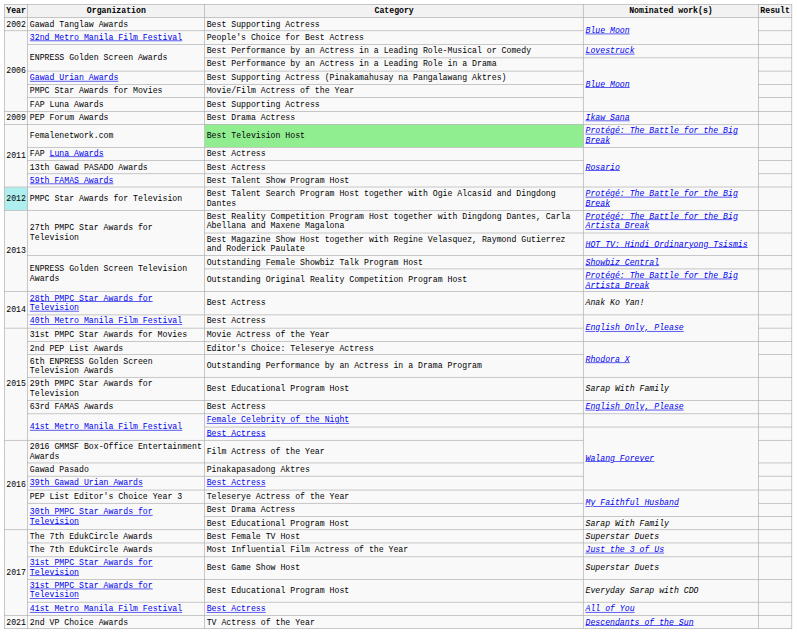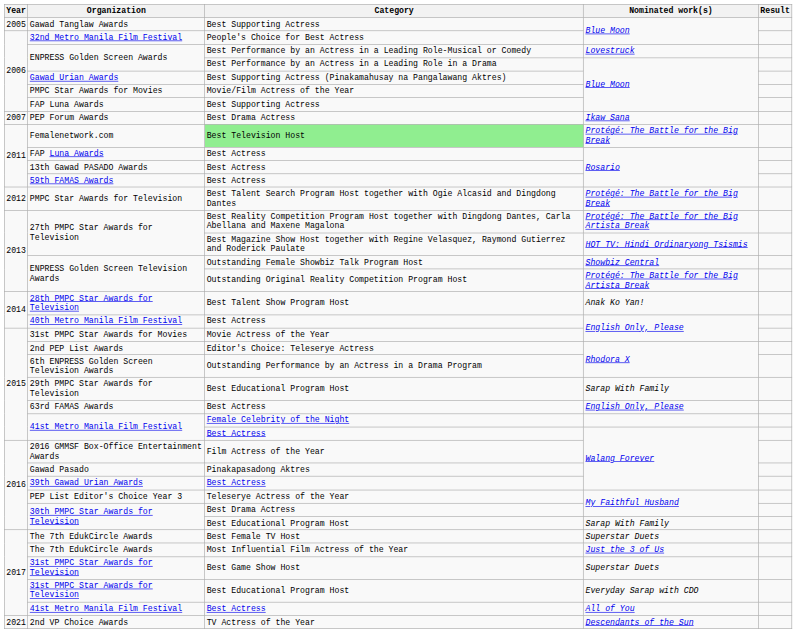 <table class="wikitable">
 <tr>
 <th>Year</th>
 <th>Organization</th>
 <th>Category</th>
 <th>Nominated work(s)</th>
 <th>Result</th>
 </tr>
 <tr>
-<td>2002</td>
+<td>2005</td>
 <td>Gawad Tanglaw Awards</td>
 <td>Best Supporting Actress</td>
 <td rowspan="2"><em><a href='#'>Blue Moon</a></em></td>
 <td></td>
 </tr>
 <tr>
 <td rowspan="6">2006</td>
 <td><a href='#'>32nd Metro Manila Film Festival</a></td>
 <td>People's Choice for Best Actress</td>
 <td></td>
 </tr>
 <tr>
 <td rowspan="2">ENPRESS Golden Screen Awards</td>
 <td>Best Performance by an Actress in a Leading Role-Musical or Comedy</td>
 <td><em><a href='#'>Lovestruck</a></em></td>
 <td></td>
 </tr>
 <tr>
 <td>Best Performance by an Actress in a Leading Role in a Drama</td>
 <td rowspan="4"><em><a href='#'>Blue Moon</a></em></td>
 <td></td>
 </tr>
 <tr>
 <td><a href='#'>Gawad Urian Awards</a></td>
 <td>Best Supporting Actress (Pinakamahusay na Pangalawang Aktres)</td>
 <td></td>
 </tr>
 <tr>
 <td>PMPC Star Awards for Movies</td>
 <td>Movie/Film Actress of the Year</td>
 <td></td>
 </tr>
 <tr>
 <td>FAP Luna Awards</td>
 <td>Best Supporting Actress</td>
 <td></td>
 </tr>
 <tr>
-<td>2009</td>
+<td>2007</td>
 <td>PEP Forum Awards</td>
 <td>Best Drama Actress</td>
 <td><em><a href='#'>Ikaw Sana</a></em></td>
 <td></td>
 </tr>
 <tr>
 <td rowspan="4">2011</td>
 <td>Femalenetwork.com</td>
 <td style="background: lightgreen;">Best Television Host</td>
 <td><em><a href='#'>Protégé: The Battle for the Big Break</a></em></td>
 <td></td>
 </tr>
 <tr>
 <td>FAP <a href='#'>Luna Awards</a></td>
 <td>Best Actress</td>
 <td rowspan="3"><em><a href='#'>Rosario</a></em></td>
 <td></td>
 </tr>
 <tr>
 <td>13th Gawad PASADO Awards</td>
 <td>Best Actress</td>
 <td></td>
 </tr>
 <tr>
 <td><a href='#'>59th FAMAS Awards</a></td>
-<td>Best Talent Show Program Host</td>
+<td>Best Actress</td>
 <td></td>
 </tr>
 <tr>
-<td style="background: paleturquoise;">2012</td>
+<td>2012</td>
 <td>PMPC Star Awards for Television</td>
 <td>Best Talent Search Program Host together with Ogie Alcasid and Dingdong Dantes</td>
 <td><em><a href='#'>Protégé: The Battle for the Big Break</a></em></td>
 <td></td>
 </tr>
 <tr>
 <td rowspan=4>2013</td>
 <td rowspan=2>27th PMPC Star Awards for Television</td>
 <td>Best Reality Competition Program Host together with Dingdong Dantes, Carla Abellana and Maxene Magalona</td>
 <td><em><a href='#'>Protégé: The Battle for the Big Artista Break</a></em></td>
 <td></td>
 </tr>
 <tr>
 <td>Best Magazine Show Host together with Regine Velasquez, Raymond Gutierrez and Roderick Paulate</td>
 <td><a href='#'><em>HOT TV: Hindi Ordinaryong Tsismis</em></a></td>
 <td></td>
 </tr>
 <tr>
 <td rowspan=2>ENPRESS Golden Screen Television Awards</td>
 <td>Outstanding Female Showbiz Talk Program Host</td>
 <td><em><a href='#'>Showbiz Central</a></em></td>
 <td></td>
 </tr>
 <tr>
 <td>Outstanding Original Reality Competition Program Host</td>
 <td><em><a href='#'>Protégé: The Battle for the Big Artista Break</a></em></td>
 <td></td>
 </tr>
 <tr>
 <td rowspan=2>2014</td>
 <td><a href='#'>28th PMPC Star Awards for Television</a></td>
-<td>Best Actress</td>
+<td>Best Talent Show Program Host</td>
 <td><em>Anak Ko Yan!</em></td>
 <td></td>
 </tr>
 <tr>
 <td><a href='#'>40th Metro Manila Film Festival</a></td>
 <td>Best Actress</td>
 <td rowspan="2"><em><a href='#'>English Only, Please</a></em></td>
 <td></td>
 </tr>
 <tr>
 <td rowspan=7>2015</td>
 <td>31st PMPC Star Awards for Movies</td>
 <td>Movie Actress of the Year</td>
 <td></td>
 </tr>
 <tr>
 <td>2nd PEP List Awards</td>
 <td>Editor's Choice: Teleserye Actress</td>
 <td rowspan="2"><em><a href='#'>Rhodora X</a></em></td>
 <td></td>
 </tr>
 <tr>
 <td>6th ENPRESS Golden Screen Television Awards</td>
 <td>Outstanding Performance by an Actress in a Drama Program</td>
 <td></td>
 </tr>
 <tr>
 <td>29th PMPC Star Awards for Television</td>
 <td>Best Educational Program Host</td>
 <td><em>Sarap With Family</em></td>
 <td></td>
 </tr>
 <tr>
 <td>63rd FAMAS Awards</td>
 <td>Best Actress</td>
 <td><em><a href='#'>English Only, Please</a></em></td>
 <td></td>
 </tr>
 <tr>
 <td rowspan=2><a href='#'>41st Metro Manila Film Festival</a></td>
 <td><a href='#'>Female Celebrity of the Night</a></td>
 <td></td>
 <td></td>
 </tr>
 <tr>
 <td><a href='#'>Best Actress</a></td>
 <td rowspan="4"><em><a href='#'>Walang Forever</a></em></td>
 <td></td>
 </tr>
 <tr>
 <td rowspan=6>2016</td>
 <td>2016 GMMSF Box-Office Entertainment Awards</td>
 <td>Film Actress of the Year</td>
 <td></td>
 </tr>
 <tr>
 <td>Gawad Pasado</td>
 <td>Pinakapasadong Aktres</td>
 <td></td>
 </tr>
 <tr>
 <td><a href='#'>39th Gawad Urian Awards</a></td>
 <td><a href='#'>Best Actress</a></td>
 <td></td>
 </tr>
 <tr>
 <td>PEP List Editor's Choice Year 3</td>
 <td>Teleserye Actress of the Year</td>
 <td rowspan="2"><em><a href='#'>My Faithful Husband</a></em></td>
 <td></td>
 </tr>
 <tr>
 <td rowspan="2"><a href='#'>30th PMPC Star Awards for Television</a></td>
 <td>Best Drama Actress</td>
 <td></td>
 </tr>
 <tr>
 <td>Best Educational Program Host</td>
 <td><em>Sarap With Family</em></td>
 <td></td>
 </tr>
 <tr>
 <td rowspan=5>2017</td>
 <td>The 7th EdukCircle Awards</td>
 <td>Best Female TV Host</td>
 <td><em>Superstar Duets</em></td>
 <td></td>
 </tr>
 <tr>
 <td>The 7th EdukCircle Awards</td>
 <td>Most Influential Film Actress of the Year</td>
 <td><em><a href='#'>Just the 3 of Us</a></em></td>
 <td></td>
 </tr>
 <tr>
 <td><a href='#'>31st PMPC Star Awards for Television</a></td>
 <td>Best Game Show Host</td>
 <td><em>Superstar Duets</em></td>
 <td></td>
 </tr>
 <tr>
 <td><a href='#'>31st PMPC Star Awards for Television</a></td>
 <td>Best Educational Program Host</td>
 <td><em>Everyday Sarap with CDO</em></td>
 <td></td>
 </tr>
 <tr>
 <td><a href='#'>41st Metro Manila Film Festival</a></td>
 <td><a href='#'>Best Actress</a></td>
 <td><em><a href='#'>All of You</a></em></td>
 <td></td>
 </tr>
 <tr>
 <td>2021</td>
 <td>2nd VP Choice Awards</td>
 <td>TV Actress of the Year</td>
 <td><em><a href='#'>Descendants of the Sun</a></em></td>
 <td></td>
 </tr>
 </table>
